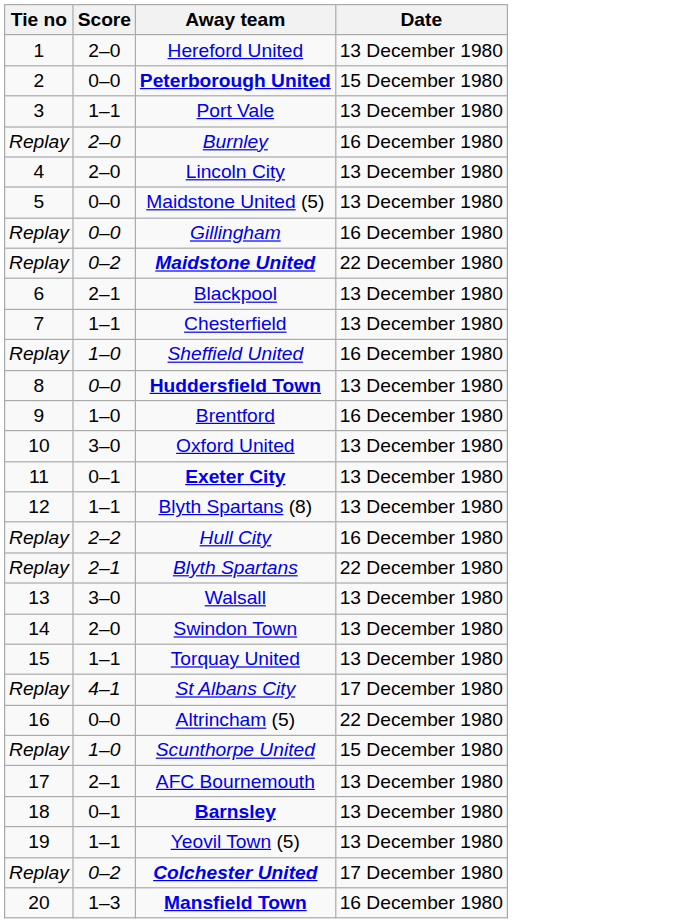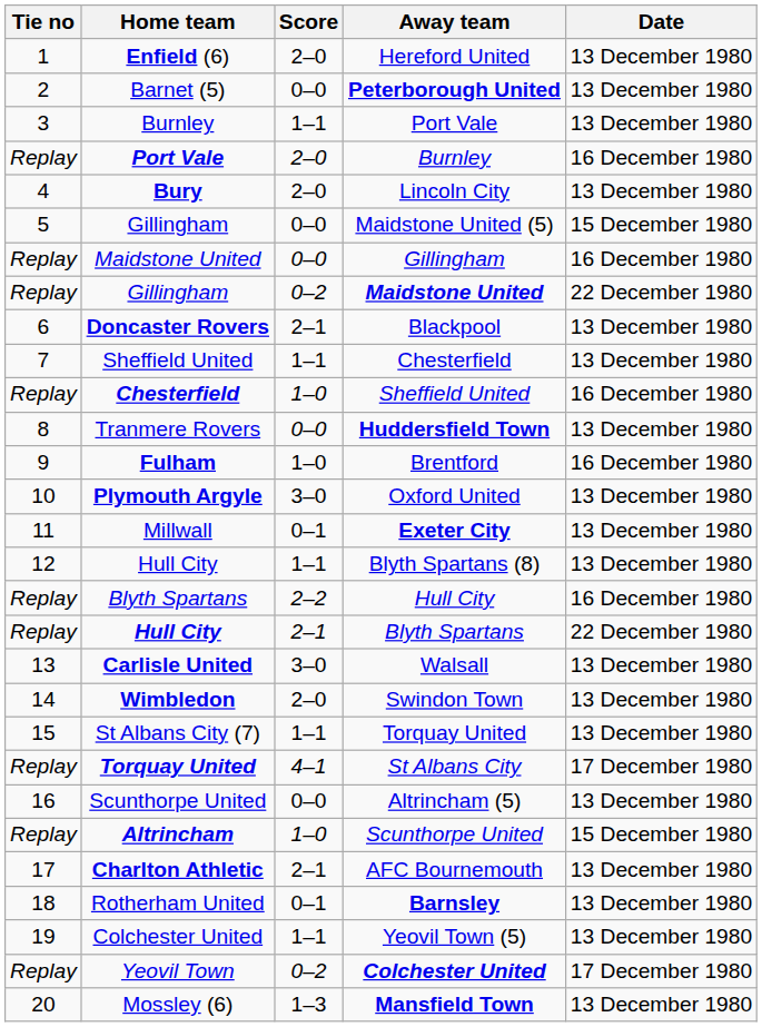 <table class="wikitable" style="text-align: center">
 <tr>
 <th>Tie no</th>
+<th>Home team</th>
 <th>Score</th>
 <th>Away team</th>
 <th>Date</th>
 </tr>
 <tr>
 <td>1</td>
+<td><strong><a href='#'>Enfield</a></strong> (6)</td>
 <td>2–0</td>
 <td><a href='#'>Hereford United</a></td>
 <td>13 December 1980</td>
 </tr>
 <tr>
 <td>2</td>
+<td><a href='#'>Barnet</a> (5)</td>
 <td>0–0</td>
 <td><strong><a href='#'>Peterborough United</a></strong></td>
-<td>15 December 1980</td>
+<td>13 December 1980</td>
 </tr>
 <tr>
 <td>3</td>
+<td><a href='#'>Burnley</a></td>
 <td>1–1</td>
 <td><a href='#'>Port Vale</a></td>
 <td>13 December 1980</td>
 </tr>
 <tr>
 <td><em>Replay</em></td>
+<td><strong><em><a href='#'>Port Vale</a></em></strong></td>
 <td><em>2–0</em></td>
 <td><em><a href='#'>Burnley</a></em></td>
 <td>16 December 1980</td>
 </tr>
 <tr>
 <td>4</td>
+<td><strong><a href='#'>Bury</a></strong></td>
 <td>2–0</td>
 <td><a href='#'>Lincoln City</a></td>
 <td>13 December 1980</td>
 </tr>
 <tr>
 <td>5</td>
+<td><a href='#'>Gillingham</a></td>
 <td>0–0</td>
 <td><a href='#'>Maidstone United</a> (5)</td>
-<td>13 December 1980</td>
+<td>15 December 1980</td>
 </tr>
 <tr>
 <td><em>Replay</em></td>
+<td><em><a href='#'>Maidstone United</a></em></td>
 <td><em>0–0</em></td>
 <td><em><a href='#'>Gillingham</a></em></td>
 <td>16 December 1980</td>
 </tr>
 <tr>
 <td><em>Replay</em></td>
+<td><em><a href='#'>Gillingham</a></em></td>
 <td><em>0–2</em></td>
 <td><strong><em><a href='#'>Maidstone United</a></em></strong></td>
 <td>22 December 1980</td>
 </tr>
 <tr>
 <td>6</td>
+<td><strong><a href='#'>Doncaster Rovers</a></strong></td>
 <td>2–1</td>
 <td><a href='#'>Blackpool</a></td>
 <td>13 December 1980</td>
 </tr>
 <tr>
 <td>7</td>
+<td><a href='#'>Sheffield United</a></td>
 <td>1–1</td>
 <td><a href='#'>Chesterfield</a></td>
 <td>13 December 1980</td>
 </tr>
 <tr>
 <td><em>Replay</em></td>
+<td><strong><em><a href='#'>Chesterfield</a></em></strong></td>
 <td><em>1–0</em></td>
 <td><em><a href='#'>Sheffield United</a></em></td>
 <td>16 December 1980</td>
 </tr>
 <tr>
 <td>8</td>
+<td><a href='#'>Tranmere Rovers</a></td>
 <td><em>0–0</em></td>
 <td><strong><a href='#'>Huddersfield Town</a></strong></td>
 <td>13 December 1980</td>
 </tr>
 <tr>
 <td>9</td>
+<td><strong><a href='#'>Fulham</a></strong></td>
 <td>1–0</td>
 <td><a href='#'>Brentford</a></td>
 <td>16 December 1980</td>
 </tr>
 <tr>
 <td>10</td>
+<td><strong><a href='#'>Plymouth Argyle</a></strong></td>
 <td>3–0</td>
 <td><a href='#'>Oxford United</a></td>
 <td>13 December 1980</td>
 </tr>
 <tr>
 <td>11</td>
+<td><a href='#'>Millwall</a></td>
 <td>0–1</td>
 <td><strong><a href='#'>Exeter City</a></strong></td>
 <td>13 December 1980</td>
 </tr>
 <tr>
 <td>12</td>
+<td><a href='#'>Hull City</a></td>
 <td>1–1</td>
 <td><a href='#'>Blyth Spartans</a> (8)</td>
 <td>13 December 1980</td>
 </tr>
 <tr>
 <td><em>Replay</em></td>
+<td><em><a href='#'>Blyth Spartans</a></em></td>
 <td><em>2–2</em></td>
 <td><em><a href='#'>Hull City</a></em></td>
 <td>16 December 1980</td>
 </tr>
 <tr>
 <td><em>Replay</em></td>
+<td><strong><em><a href='#'>Hull City</a></em></strong></td>
 <td><em>2–1</em></td>
 <td><em><a href='#'>Blyth Spartans</a></em></td>
 <td>22 December 1980</td>
 </tr>
 <tr>
 <td>13</td>
+<td><strong><a href='#'>Carlisle United</a></strong></td>
 <td>3–0</td>
 <td><a href='#'>Walsall</a></td>
 <td>13 December 1980</td>
 </tr>
 <tr>
 <td>14</td>
+<td><strong><a href='#'>Wimbledon</a></strong></td>
 <td>2–0</td>
 <td><a href='#'>Swindon Town</a></td>
 <td>13 December 1980</td>
 </tr>
 <tr>
 <td>15</td>
+<td><a href='#'>St Albans City</a> (7)</td>
 <td>1–1</td>
 <td><a href='#'>Torquay United</a></td>
 <td>13 December 1980</td>
 </tr>
 <tr>
 <td><em>Replay</em></td>
+<td><strong><em><a href='#'>Torquay United</a></em></strong></td>
 <td><em>4–1</em></td>
 <td><em><a href='#'>St Albans City</a></em></td>
 <td>17 December 1980</td>
 </tr>
 <tr>
 <td>16</td>
+<td><a href='#'>Scunthorpe United</a></td>
 <td>0–0</td>
 <td><a href='#'>Altrincham</a> (5)</td>
-<td>22 December 1980</td>
+<td>13 December 1980</td>
 </tr>
 <tr>
 <td><em>Replay</em></td>
+<td><strong><em><a href='#'>Altrincham</a></em></strong></td>
 <td><em>1–0</em></td>
 <td><em><a href='#'>Scunthorpe United</a></em></td>
 <td>15 December 1980</td>
 </tr>
 <tr>
 <td>17</td>
+<td><strong><a href='#'>Charlton Athletic</a></strong></td>
 <td>2–1</td>
 <td><a href='#'>AFC Bournemouth</a></td>
 <td>13 December 1980</td>
 </tr>
 <tr>
 <td>18</td>
+<td><a href='#'>Rotherham United</a></td>
 <td>0–1</td>
 <td><strong><a href='#'>Barnsley</a></strong></td>
 <td>13 December 1980</td>
 </tr>
 <tr>
 <td>19</td>
+<td><a href='#'>Colchester United</a></td>
 <td>1–1</td>
 <td><a href='#'>Yeovil Town</a> (5)</td>
 <td>13 December 1980</td>
 </tr>
 <tr>
 <td><em>Replay</em></td>
+<td><em><a href='#'>Yeovil Town</a></em></td>
 <td><em>0–2</em></td>
 <td><strong><em><a href='#'>Colchester United</a></em></strong></td>
 <td>17 December 1980</td>
 </tr>
 <tr>
 <td>20</td>
+<td><a href='#'>Mossley</a> (6)</td>
 <td>1–3</td>
 <td><strong><a href='#'>Mansfield Town</a></strong></td>
-<td>16 December 1980</td>
+<td>13 December 1980</td>
 </tr>
 </table>
